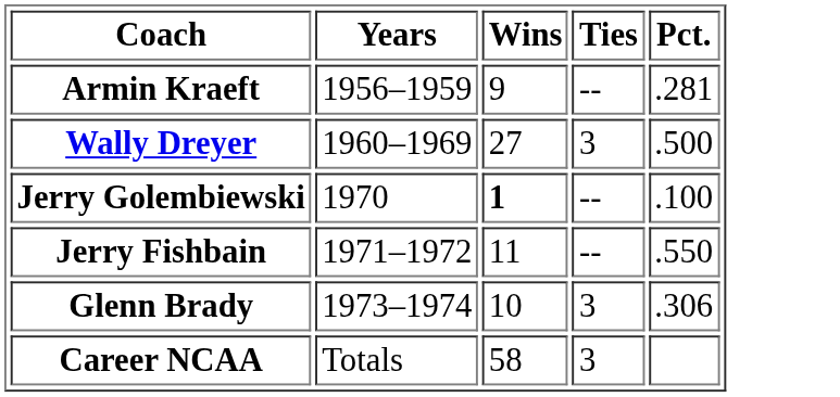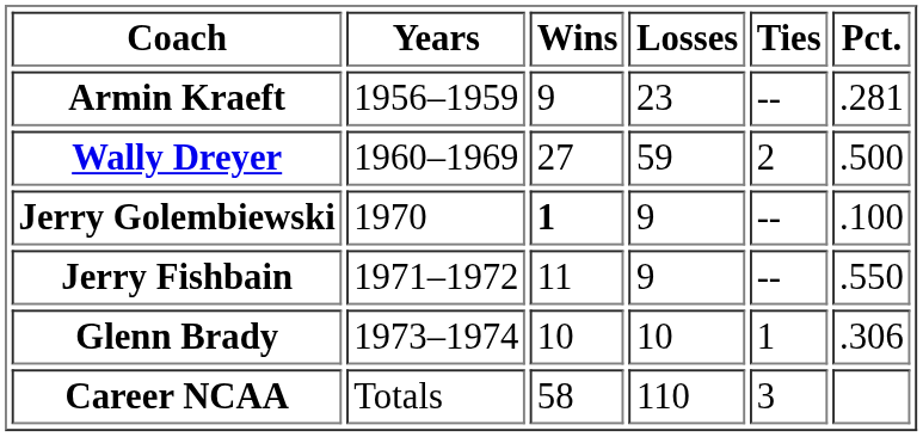 <table border="1" cellpadding="2">
 <tr>
 <th>Coach</th>
 <th>Years</th>
 <th>Wins</th>
+<th>Losses</th>
 <th>Ties</th>
 <th>Pct.</th>
 </tr>
 <tr>
 <th>Armin Kraeft</th>
 <td>1956–1959</td>
 <td>9</td>
+<td>23</td>
 <td>--</td>
 <td>.281</td>
 </tr>
 <tr>
 <th><a href='#'>Wally Dreyer</a></th>
 <td>1960–1969</td>
 <td>27</td>
-<td>3</td>
+<td>59</td>
+<td>2</td>
 <td>.500</td>
 </tr>
 <tr>
 <th>Jerry Golembiewski</th>
 <td>1970</td>
 <td><strong>1</strong></td>
+<td>9</td>
 <td>--</td>
 <td>.100</td>
 </tr>
 <tr>
 <th>Jerry Fishbain</th>
 <td>1971–1972</td>
 <td>11</td>
+<td>9</td>
 <td>--</td>
 <td>.550</td>
 </tr>
 <tr>
 <th>Glenn Brady</th>
 <td>1973–1974</td>
 <td>10</td>
-<td>3</td>
+<td>10</td>
+<td>1</td>
 <td>.306</td>
 </tr>
 <tr>
 <th>Career NCAA</th>
 <td>Totals</td>
 <td>58</td>
+<td>110</td>
 <td>3</td>
 <td></td>
 </tr>
 </table>
